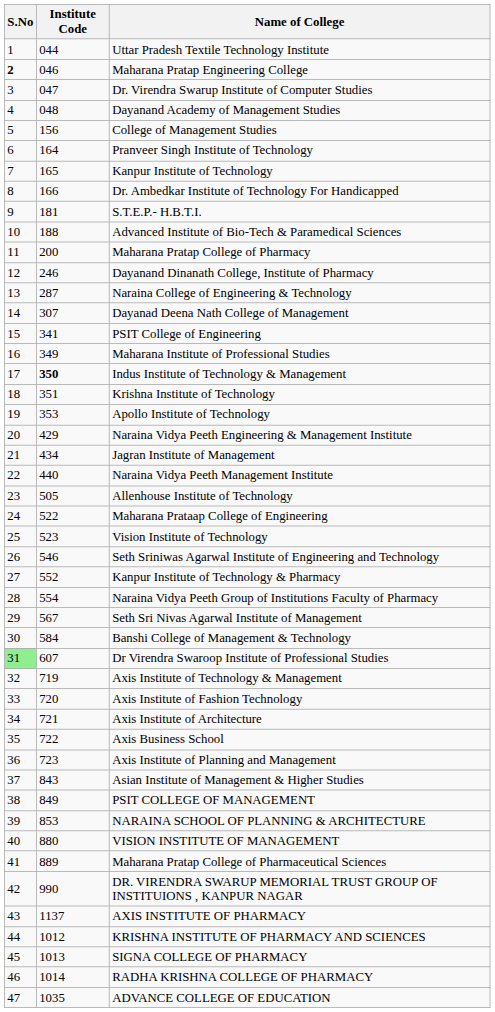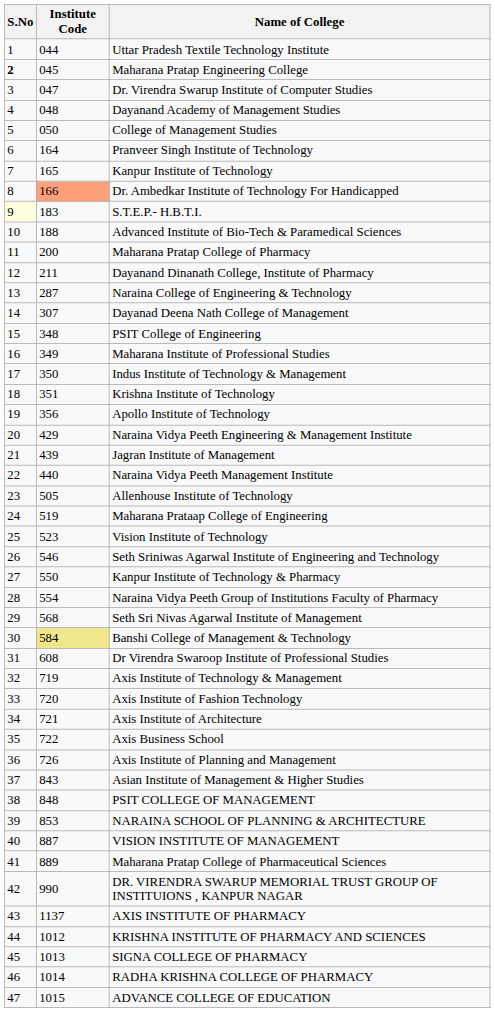 <table class="wikitable sortable">
 <tr>
 <th>S.No</th>
 <th>Institute Code</th>
 <th>Name of College</th>
 </tr>
 <tr>
 <td>1</td>
 <td>044</td>
 <td>Uttar Pradesh Textile Technology Institute</td>
 </tr>
 <tr>
 <td><strong>2</strong></td>
-<td>046</td>
+<td>045</td>
 <td>Maharana Pratap Engineering College</td>
 </tr>
 <tr>
 <td>3</td>
 <td>047</td>
 <td>Dr. Virendra Swarup Institute of Computer Studies</td>
 </tr>
 <tr>
 <td>4</td>
 <td>048</td>
 <td>Dayanand Academy of Management Studies</td>
 </tr>
 <tr>
 <td>5</td>
-<td>156</td>
+<td>050</td>
 <td>College of Management Studies</td>
 </tr>
 <tr>
 <td>6</td>
 <td>164</td>
 <td>Pranveer Singh Institute of Technology</td>
 </tr>
 <tr>
 <td>7</td>
 <td>165</td>
 <td>Kanpur Institute of Technology</td>
 </tr>
 <tr>
 <td>8</td>
-<td>166</td>
+<td style="background: lightsalmon;">166</td>
 <td>Dr. Ambedkar Institute of Technology For Handicapped</td>
 </tr>
 <tr>
-<td>9</td>
-<td>181</td>
+<td style="background: lightyellow;">9</td>
+<td>183</td>
 <td>S.T.E.P.- H.B.T.I.</td>
 </tr>
 <tr>
 <td>10</td>
 <td>188</td>
 <td>Advanced Institute of Bio-Tech & Paramedical Sciences</td>
 </tr>
 <tr>
 <td>11</td>
 <td>200</td>
 <td>Maharana Pratap College of Pharmacy</td>
 </tr>
 <tr>
 <td>12</td>
-<td>246</td>
+<td>211</td>
 <td>Dayanand Dinanath College, Institute of Pharmacy</td>
 </tr>
 <tr>
 <td>13</td>
 <td>287</td>
 <td>Naraina College of Engineering & Technology</td>
 </tr>
 <tr>
 <td>14</td>
 <td>307</td>
 <td>Dayanad Deena Nath College of Management</td>
 </tr>
 <tr>
 <td>15</td>
-<td>341</td>
+<td>348</td>
 <td>PSIT College of Engineering</td>
 </tr>
 <tr>
 <td>16</td>
 <td>349</td>
 <td>Maharana Institute of Professional Studies</td>
 </tr>
 <tr>
 <td>17</td>
-<td><strong>350</strong></td>
+<td>350</td>
 <td>Indus Institute of Technology & Management</td>
 </tr>
 <tr>
 <td>18</td>
 <td>351</td>
 <td>Krishna Institute of Technology</td>
 </tr>
 <tr>
 <td>19</td>
-<td>353</td>
+<td>356</td>
 <td>Apollo Institute of Technology</td>
 </tr>
 <tr>
 <td>20</td>
 <td>429</td>
 <td>Naraina Vidya Peeth Engineering & Management Institute</td>
 </tr>
 <tr>
 <td>21</td>
-<td>434</td>
+<td>439</td>
 <td>Jagran Institute of Management</td>
 </tr>
 <tr>
 <td>22</td>
 <td>440</td>
 <td>Naraina Vidya Peeth Management Institute</td>
 </tr>
 <tr>
 <td>23</td>
 <td>505</td>
 <td>Allenhouse Institute of Technology</td>
 </tr>
 <tr>
 <td>24</td>
-<td>522</td>
+<td>519</td>
 <td>Maharana Prataap College of Engineering</td>
 </tr>
 <tr>
 <td>25</td>
 <td>523</td>
 <td>Vision Institute of Technology</td>
 </tr>
 <tr>
 <td>26</td>
 <td>546</td>
 <td>Seth Sriniwas Agarwal Institute of Engineering and Technology</td>
 </tr>
 <tr>
 <td>27</td>
-<td>552</td>
+<td>550</td>
 <td>Kanpur Institute of Technology & Pharmacy</td>
 </tr>
 <tr>
 <td>28</td>
 <td>554</td>
 <td>Naraina Vidya Peeth Group of Institutions Faculty of Pharmacy</td>
 </tr>
 <tr>
 <td>29</td>
-<td>567</td>
+<td>568</td>
 <td>Seth Sri Nivas Agarwal Institute of Management</td>
 </tr>
 <tr>
 <td>30</td>
-<td>584</td>
+<td style="background: khaki;">584</td>
 <td>Banshi College of Management & Technology</td>
 </tr>
 <tr>
-<td style="background: lightgreen;">31</td>
-<td>607</td>
+<td>31</td>
+<td>608</td>
 <td>Dr Virendra Swaroop Institute of Professional Studies</td>
 </tr>
 <tr>
 <td>32</td>
 <td>719</td>
 <td>Axis Institute of Technology & Management</td>
 </tr>
 <tr>
 <td>33</td>
 <td>720</td>
 <td>Axis Institute of Fashion Technology</td>
 </tr>
 <tr>
 <td>34</td>
 <td>721</td>
 <td>Axis Institute of Architecture</td>
 </tr>
 <tr>
 <td>35</td>
 <td>722</td>
 <td>Axis Business School</td>
 </tr>
 <tr>
 <td>36</td>
-<td>723</td>
+<td>726</td>
 <td>Axis Institute of Planning and Management</td>
 </tr>
 <tr>
 <td>37</td>
 <td>843</td>
 <td>Asian Institute of Management & Higher Studies</td>
 </tr>
 <tr>
 <td>38</td>
-<td>849</td>
+<td>848</td>
 <td>PSIT COLLEGE OF MANAGEMENT</td>
 </tr>
 <tr>
 <td>39</td>
 <td>853</td>
 <td>NARAINA SCHOOL OF PLANNING & ARCHITECTURE</td>
 </tr>
 <tr>
 <td>40</td>
-<td>880</td>
+<td>887</td>
 <td>VISION INSTITUTE OF MANAGEMENT</td>
 </tr>
 <tr>
 <td>41</td>
 <td>889</td>
 <td>Maharana Pratap College of Pharmaceutical Sciences</td>
 </tr>
 <tr>
 <td>42</td>
 <td>990</td>
 <td>DR. VIRENDRA SWARUP MEMORIAL TRUST GROUP OF INSTITUIONS , KANPUR NAGAR</td>
 </tr>
 <tr>
 <td>43</td>
 <td>1137</td>
 <td>AXIS INSTITUTE OF PHARMACY</td>
 </tr>
 <tr>
 <td>44</td>
 <td>1012</td>
 <td>KRISHNA INSTITUTE OF PHARMACY AND SCIENCES</td>
 </tr>
 <tr>
 <td>45</td>
 <td>1013</td>
 <td>SIGNA COLLEGE OF PHARMACY</td>
 </tr>
 <tr>
 <td>46</td>
 <td>1014</td>
 <td>RADHA KRISHNA COLLEGE OF PHARMACY</td>
 </tr>
 <tr>
 <td>47</td>
-<td>1035</td>
+<td>1015</td>
 <td>ADVANCE COLLEGE OF EDUCATION</td>
 </tr>
 </table>
